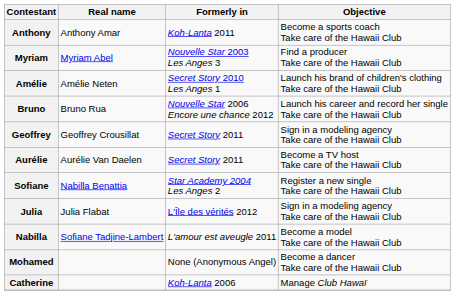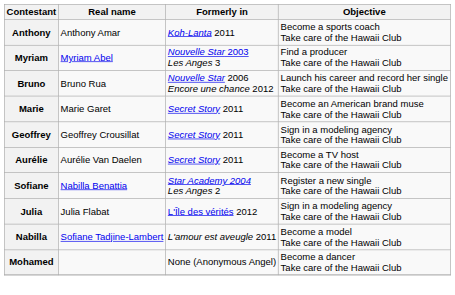 <table class="wikitable" style="font-size:90%;">
 <tr>
 <th>Contestant</th>
 <th>Real name</th>
 <th>Formerly in</th>
 <th>Objective</th>
 </tr>
 <tr>
 <th>Anthony</th>
 <td>Anthony Amar</td>
 <td><em><a href='#'>Koh-Lanta</a></em> 2011</td>
 <td>Become a sports coach<br>Take care of the Hawaii Club</td>
 </tr>
 <tr>
 <th>Myriam</th>
 <td><a href='#'>Myriam Abel</a></td>
 <td><a href='#'><em>Nouvelle Star</em> 2003</a><br><em>Les Anges</em> 3</td>
 <td>Find a producer<br>Take care of the Hawaii Club</td>
 </tr>
 <tr>
-<th>Amélie</th>
-<td>Amélie Neten</td>
-<td><a href='#'><em>Secret Story</em> 2010</a><br><em>Les Anges</em> 1</td>
-<td>Launch his brand of children's clothing<br>Take care of the Hawaii Club</td>
-</tr>
-<tr>
 <th>Bruno</th>
 <td>Bruno Rua</td>
 <td><em><a href='#'>Nouvelle Star</a></em> 2006<br><em>Encore une chance</em> 2012</td>
 <td>Launch his career and record her single<br>Take care of the Hawaii Club</td>
+</tr>
+<tr>
+<th>Marie</th>
+<td>Marie Garet</td>
+<td><em><a href='#'>Secret Story</a></em> 2011</td>
+<td>Become an American brand muse<br>Take care of the Hawaii Club</td>
 </tr>
 <tr>
 <th>Geoffrey</th>
 <td>Geoffrey Crousillat</td>
 <td><em><a href='#'>Secret Story</a></em> 2011</td>
 <td>Sign in a modeling agency<br>Take care of the Hawaii Club</td>
 </tr>
 <tr>
 <th>Aurélie</th>
 <td>Aurélie Van Daelen</td>
 <td><em><a href='#'>Secret Story</a></em> 2011</td>
 <td>Become a TV host<br>Take care of the Hawaii Club</td>
 </tr>
 <tr>
 <th>Sofiane</th>
 <td><a href='#'>Nabilla Benattia</a></td>
 <td><em><a href='#'>Star Academy 2004</a></em><br><em>Les Anges</em> 2</td>
 <td>Register a new single<br>Take care of the Hawaii Club</td>
 </tr>
 <tr>
 <th>Julia</th>
 <td>Julia Flabat</td>
 <td><a href='#'>L'Île des vérités</a> 2012</td>
 <td>Sign in a modeling agency<br>Take care of the Hawaii Club</td>
 </tr>
 <tr>
 <th>Nabilla</th>
 <td><a href='#'>Sofiane Tadjine-Lambert</a></td>
 <td><em>L'amour est aveugle</em> 2011</td>
 <td>Become a model<br>Take care of the Hawaii Club</td>
 </tr>
 <tr>
 <th>Mohamed</th>
 <td></td>
 <td>None (Anonymous Angel)</td>
 <td>Become a dancer<br>Take care of the Hawaii Club</td>
 </tr>
 <tr>
-<th>Catherine</th>
-<td></td>
-<td><em><a href='#'>Koh-Lanta</a></em> 2006</td>
-<td>Manage <em>Club Hawaï</em></td>
-</tr>
-<tr>
 </tr>
 </table>
